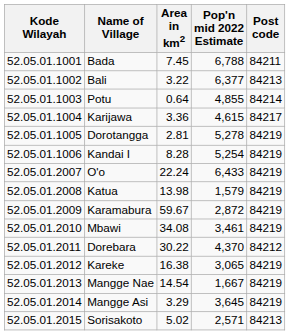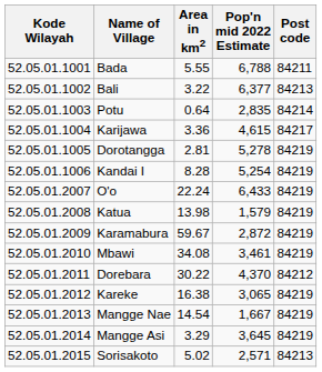 <table class="wikitable">
 <tr>
 <th>Kode <br>Wilayah</th>
 <th>Name of<br>Village</th>
 <th>Area <br>in<br> km<sup>2</sup></th>
 <th>Pop'n <br>mid 2022<br>Estimate</th>
 <th>Post<br>code</th>
 </tr>
 <tr>
 <td>52.05.01.1001</td>
 <td>Bada</td>
-<td align="right">7.45</td>
+<td align="right">5.55</td>
 <td align="right">6,788</td>
 <td>84211</td>
 </tr>
 <tr>
 <td>52.05.01.1002</td>
 <td>Bali</td>
 <td align="right">3.22</td>
 <td align="right">6,377</td>
 <td>84213</td>
 </tr>
 <tr>
 <td>52.05.01.1003</td>
 <td>Potu</td>
 <td align="right">0.64</td>
-<td align="right">4,855</td>
+<td align="right">2,835</td>
 <td>84214</td>
 </tr>
 <tr>
 <td>52.05.01.1004</td>
 <td>Karijawa</td>
 <td align="right">3.36</td>
 <td align="right">4,615</td>
 <td>84217</td>
 </tr>
 <tr>
 <td>52.05.01.1005</td>
 <td>Dorotangga</td>
 <td align="right">2.81</td>
 <td align="right">5,278</td>
 <td>84219</td>
 </tr>
 <tr>
 <td>52.05.01.1006</td>
 <td>Kandai I</td>
 <td align="right">8.28</td>
 <td align="right">5,254</td>
 <td>84219</td>
 </tr>
 <tr>
 <td>52.05.01.2007</td>
 <td>O'o</td>
 <td align="right">22.24</td>
 <td align="right">6,433</td>
 <td>84219</td>
 </tr>
 <tr>
 <td>52.05.01.2008</td>
 <td>Katua</td>
 <td align="right">13.98</td>
 <td align="right">1,579</td>
 <td>84219</td>
 </tr>
 <tr>
 <td>52.05.01.2009</td>
 <td>Karamabura</td>
 <td align="right">59.67</td>
 <td align="right">2,872</td>
 <td>84219</td>
 </tr>
 <tr>
 <td>52.05.01.2010</td>
 <td>Mbawi</td>
 <td align="right">34.08</td>
 <td align="right">3,461</td>
 <td>84219</td>
 </tr>
 <tr>
 <td>52.05.01.2011</td>
 <td>Dorebara</td>
 <td align="right">30.22</td>
 <td align="right">4,370</td>
 <td>84212</td>
 </tr>
 <tr>
 <td>52.05.01.2012</td>
 <td>Kareke</td>
 <td align="right">16.38</td>
 <td align="right">3,065</td>
 <td>84219</td>
 </tr>
 <tr>
 <td>52.05.01.2013</td>
 <td>Mangge Nae</td>
 <td align="right">14.54</td>
 <td align="right">1,667</td>
 <td>84219</td>
 </tr>
 <tr>
 <td>52.05.01.2014</td>
 <td>Mangge Asi</td>
 <td align="right">3.29</td>
 <td align="right">3,645</td>
 <td>84219</td>
 </tr>
 <tr>
 <td>52.05.01.2015</td>
 <td>Sorisakoto</td>
 <td align="right">5.02</td>
 <td align="right">2,571</td>
 <td>84213</td>
 </tr>
 </table>
